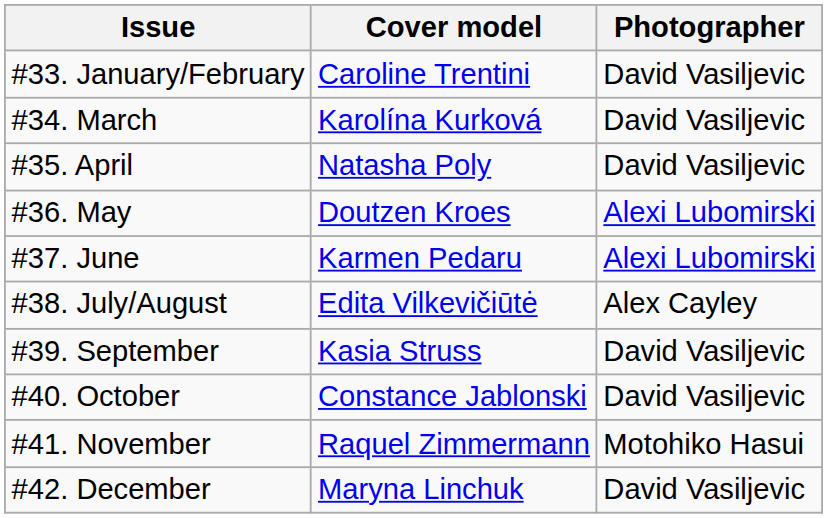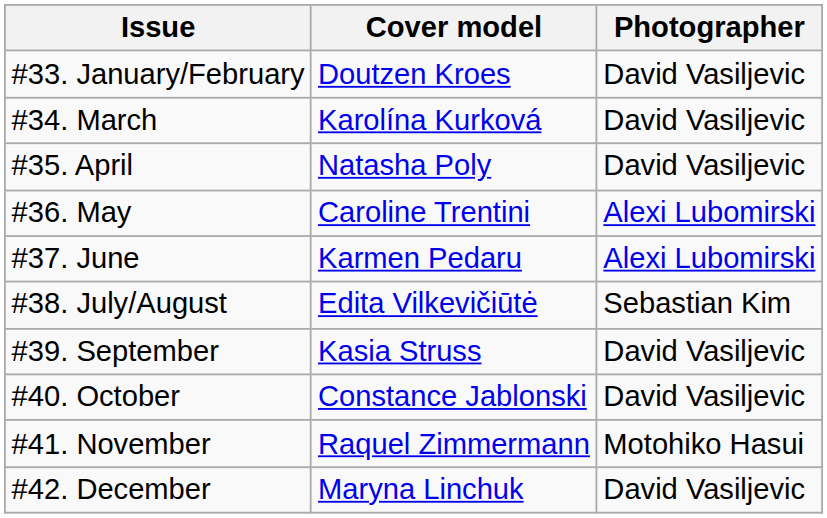 <table class="sortable wikitable">
 <tr>
 <th>Issue</th>
 <th>Cover model</th>
 <th>Photographer</th>
 </tr>
 <tr>
 <td>#33. January/February</td>
-<td><a href='#'>Caroline Trentini</a></td>
+<td><a href='#'>Doutzen Kroes</a></td>
 <td>David Vasiljevic</td>
 </tr>
 <tr>
 <td>#34. March</td>
 <td><a href='#'>Karolína Kurková</a></td>
 <td>David Vasiljevic</td>
 </tr>
 <tr>
 <td>#35. April</td>
 <td><a href='#'>Natasha Poly</a></td>
 <td>David Vasiljevic</td>
 </tr>
 <tr>
 <td>#36. May</td>
-<td><a href='#'>Doutzen Kroes</a></td>
+<td><a href='#'>Caroline Trentini</a></td>
 <td><a href='#'>Alexi Lubomirski</a></td>
 </tr>
 <tr>
 <td>#37. June</td>
 <td><a href='#'>Karmen Pedaru</a></td>
 <td><a href='#'>Alexi Lubomirski</a></td>
 </tr>
 <tr>
 <td>#38. July/August</td>
 <td><a href='#'>Edita Vilkevičiūtė</a></td>
-<td>Alex Cayley</td>
+<td>Sebastian Kim</td>
 </tr>
 <tr>
 <td>#39. September</td>
 <td><a href='#'>Kasia Struss</a></td>
 <td>David Vasiljevic</td>
 </tr>
 <tr>
 <td>#40. October</td>
 <td><a href='#'>Constance Jablonski</a></td>
 <td>David Vasiljevic</td>
 </tr>
 <tr>
 <td>#41. November</td>
 <td><a href='#'>Raquel Zimmermann</a></td>
 <td>Motohiko Hasui</td>
 </tr>
 <tr>
 <td>#42. December</td>
 <td><a href='#'>Maryna Linchuk</a></td>
 <td>David Vasiljevic</td>
 </tr>
 </table>
